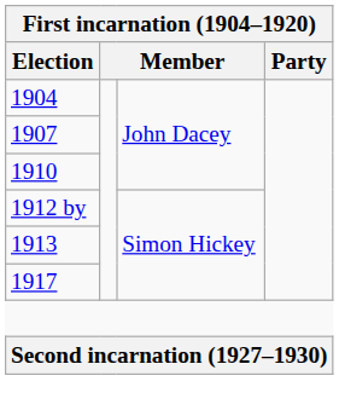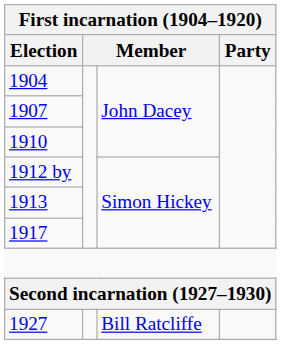 <table class="wikitable" style='border-style: none none none none;'>
 <tr>
 <th colspan="4">First incarnation (1904–1920)</th>
 </tr>
 <tr>
 <th>Election</th>
 <th colspan="2">Member</th>
 <th>Party</th>
 </tr>
 <tr style="background: #f9f9f9">
 <td><a href='#'>1904</a></td>
 <td rowspan="6" > </td>
 <td rowspan="3"><a href='#'>John Dacey</a></td>
 <td rowspan="6"></td>
 </tr>
 <tr style="background: #f9f9f9">
 <td><a href='#'>1907</a></td>
 </tr>
 <tr style="background: #f9f9f9">
 <td><a href='#'>1910</a></td>
 </tr>
 <tr style="background: #f9f9f9">
 <td><a href='#'>1912 by</a></td>
 <td rowspan="3"><a href='#'>Simon Hickey</a></td>
 </tr>
 <tr style="background: #f9f9f9">
 <td><a href='#'>1913</a></td>
 </tr>
 <tr style="background: #f9f9f9">
 <td><a href='#'>1917</a></td>
 </tr>
 <tr>
 <td colspan="4" style='border-style: none none none none;'> </td>
 </tr>
 <tr>
 <th colspan="4">Second incarnation (1927–1930)</th>
 </tr>
+<tr style="background: #f9f9f9">
+<td><a href='#'>1927</a></td>
+<td> </td>
+<td><a href='#'>Bill Ratcliffe</a></td>
+<td></td>
+</tr>
 </table>
